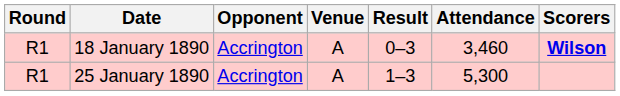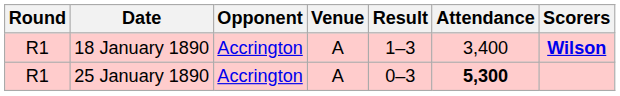 <table class="wikitable" style="font-size:100%; text-align:center">
 <tr>
 <th>Round</th>
 <th>Date</th>
 <th>Opponent</th>
 <th>Venue</th>
 <th>Result</th>
 <th>Attendance</th>
 <th>Scorers</th>
 </tr>
 <tr style="background-color: #FFCCCC;">
 <td>R1</td>
 <td>18 January 1890</td>
 <td><a href='#'>Accrington</a></td>
 <td>A</td>
-<td>0–3</td>
-<td>3,460</td>
+<td>1–3</td>
+<td>3,400</td>
 <td><strong><a href='#'>Wilson</a></strong></td>
 </tr>
 <tr style="background-color: #FFCCCC;">
 <td>R1</td>
 <td>25 January 1890</td>
 <td><a href='#'>Accrington</a></td>
 <td>A</td>
-<td>1–3</td>
-<td>5,300</td>
+<td>0–3</td>
+<td><strong>5,300</strong></td>
 <td></td>
 </tr>
 </table>
